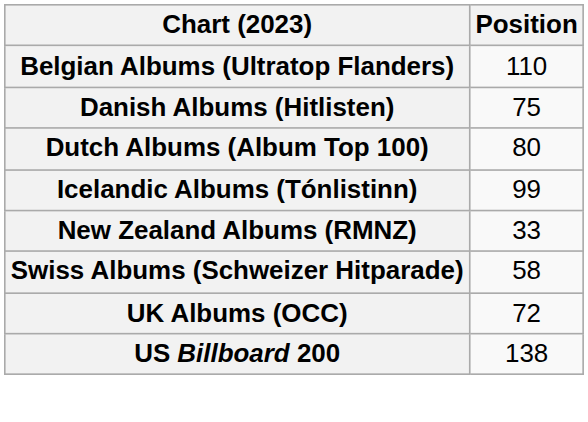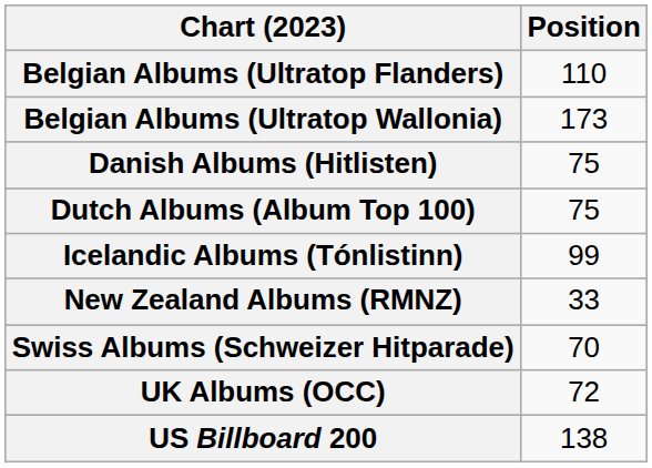 <table class="wikitable sortable plainrowheaders" style="text-align:center">
 <tr>
 <th scope="col">Chart (2023)</th>
 <th scope="col">Position</th>
 </tr>
 <tr>
 <th scope="row">Belgian Albums (Ultratop Flanders)</th>
 <td>110</td>
 </tr>
 <tr>
+<th scope="row">Belgian Albums (Ultratop Wallonia)</th>
+<td>173</td>
+</tr>
+<tr>
 <th scope="row">Danish Albums (Hitlisten)</th>
 <td>75</td>
 </tr>
 <tr>
 <th scope="row">Dutch Albums (Album Top 100)</th>
-<td>80</td>
+<td>75</td>
 </tr>
 <tr>
 <th scope="row">Icelandic Albums (Tónlistinn)</th>
 <td>99</td>
 </tr>
 <tr>
 <th scope="row">New Zealand Albums (RMNZ)</th>
 <td>33</td>
 </tr>
 <tr>
 <th scope="row">Swiss Albums (Schweizer Hitparade)</th>
-<td>58</td>
+<td>70</td>
 </tr>
 <tr>
 <th scope="row">UK Albums (OCC)</th>
 <td>72</td>
 </tr>
 <tr>
 <th scope="row">US <em>Billboard</em> 200</th>
 <td>138</td>
 </tr>
 </table>
